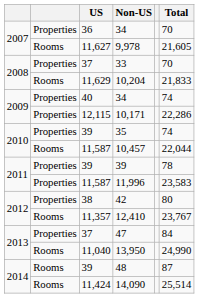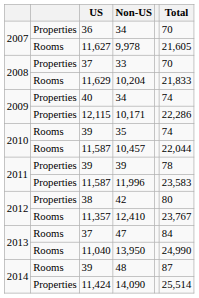 <table class="wikitable mw-collapsible mw-collapsed">
 <tr>
 <th class="unsortable"></th>
 <th></th>
 <th>US</th>
 <th>Non-US</th>
 <th></th>
 <th>Total</th>
 </tr>
 <tr>
 <td rowspan=2>2007</td>
 <td>Properties</td>
 <td>36</td>
 <td>34</td>
 <td></td>
 <td>70</td>
 </tr>
 <tr>
 <td>Rooms</td>
 <td>11,627</td>
 <td>9,978</td>
 <td></td>
 <td>21,605</td>
 </tr>
 <tr>
 <td rowspan=2>2008</td>
 <td>Properties</td>
 <td>37</td>
 <td>33</td>
 <td></td>
 <td>70</td>
 </tr>
 <tr>
 <td>Rooms</td>
 <td>11,629</td>
 <td>10,204</td>
 <td></td>
 <td>21,833</td>
 </tr>
 <tr>
 <td rowspan=2>2009</td>
 <td>Properties</td>
 <td>40</td>
 <td>34</td>
 <td></td>
 <td>74</td>
 </tr>
 <tr>
 <td>Properties</td>
 <td>12,115</td>
 <td>10,171</td>
 <td></td>
 <td>22,286</td>
 </tr>
 <tr>
 <td rowspan=2>2010</td>
-<td>Properties</td>
+<td>Rooms</td>
 <td>39</td>
 <td>35</td>
 <td></td>
 <td>74</td>
 </tr>
 <tr>
 <td>Rooms</td>
 <td>11,587</td>
 <td>10,457</td>
 <td></td>
 <td>22,044</td>
 </tr>
 <tr>
 <td rowspan=2>2011</td>
 <td>Properties</td>
 <td>39</td>
 <td>39</td>
 <td></td>
 <td>78</td>
 </tr>
 <tr>
 <td>Properties</td>
 <td>11,587</td>
 <td>11,996</td>
 <td></td>
 <td>23,583</td>
 </tr>
 <tr>
 <td rowspan=2>2012</td>
 <td>Properties</td>
 <td>38</td>
 <td>42</td>
 <td></td>
 <td>80</td>
 </tr>
 <tr>
 <td>Rooms</td>
 <td>11,357</td>
 <td>12,410</td>
 <td></td>
 <td>23,767</td>
 </tr>
 <tr>
 <td rowspan=2>2013</td>
-<td>Properties</td>
+<td>Rooms</td>
 <td>37</td>
 <td>47</td>
 <td></td>
 <td>84</td>
 </tr>
 <tr>
 <td>Rooms</td>
 <td>11,040</td>
 <td>13,950</td>
 <td></td>
 <td>24,990</td>
 </tr>
 <tr>
 <td rowspan=2>2014</td>
 <td>Rooms</td>
 <td>39</td>
 <td>48</td>
 <td></td>
 <td>87</td>
 </tr>
 <tr>
-<td>Rooms</td>
+<td>Properties</td>
 <td>11,424</td>
 <td>14,090</td>
 <td></td>
 <td>25,514</td>
 </tr>
 </table>
